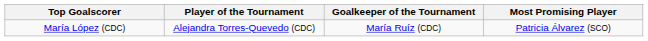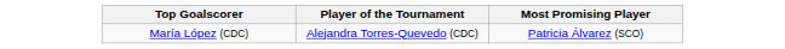 <table class=wikitable style="margin:auto; text-align:center">
 <tr>
 <th style="width: 250px;">Top Goalscorer</th>
 <th style="width: 250px;">Player of the Tournament</th>
-<th style="width: 250px;">Goalkeeper of the Tournament</th>
 <th style="width: 250px;">Most Promising Player</th>
 </tr>
 <tr>
 <td><a href='#'>María López</a> <small>(CDC)</small></td>
 <td><a href='#'>Alejandra Torres-Quevedo</a> <small>(CDC)</small></td>
-<td><a href='#'>María Ruíz</a> <small>(CDC)</small></td>
 <td><a href='#'>Patricia Álvarez</a> <small>(SCO)</small></td>
 </tr>
 </table>
